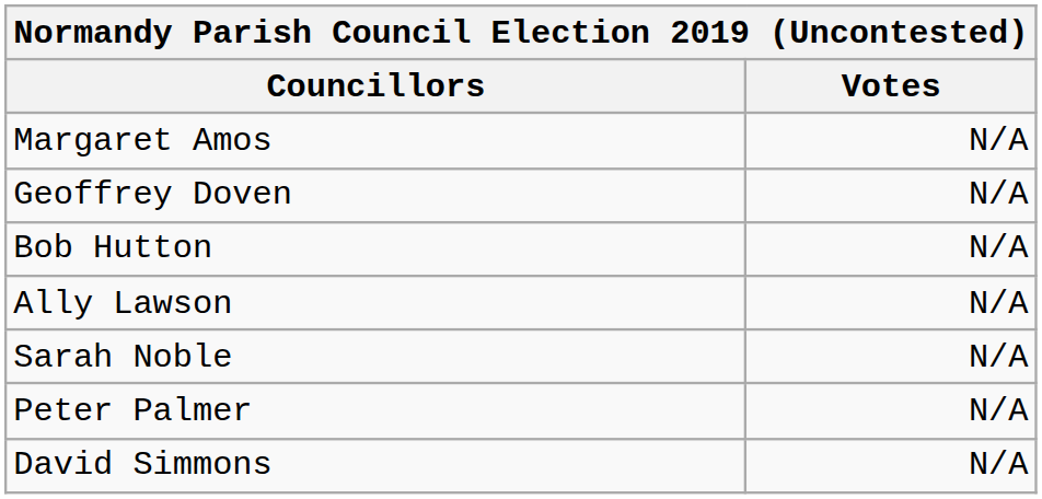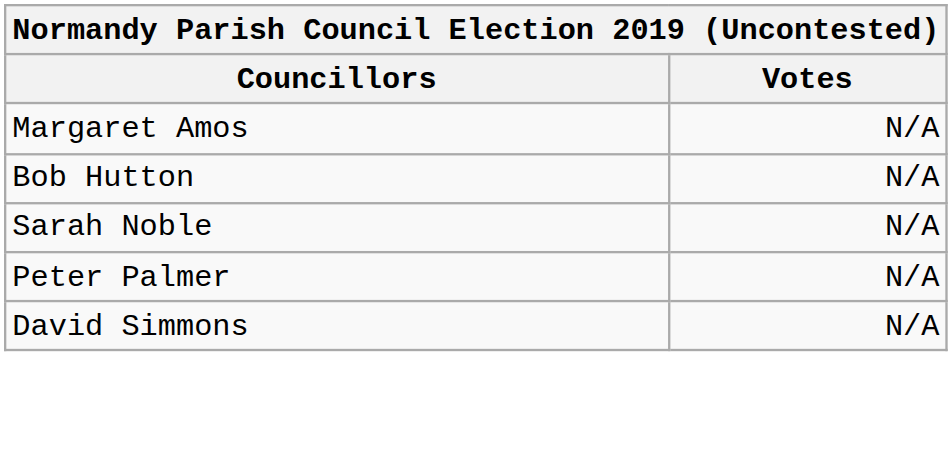 <table class="wikitable">
 <tr>
 <th colspan="2">Normandy Parish Council Election 2019 (Uncontested)</th>
 </tr>
 <tr>
 <th>Councillors</th>
 <th>Votes</th>
 </tr>
 <tr>
 <td>Margaret Amos</td>
 <td align=right>N/A</td>
 </tr>
 <tr>
-<td>Geoffrey Doven</td>
-<td align=right>N/A</td>
-</tr>
-<tr>
 <td>Bob Hutton</td>
-<td align=right>N/A</td>
-</tr>
-<tr>
-<td>Ally Lawson</td>
 <td align=right>N/A</td>
 </tr>
 <tr>
 <td>Sarah Noble</td>
 <td align=right>N/A</td>
 </tr>
 <tr>
 <td>Peter Palmer</td>
 <td align=right>N/A</td>
 </tr>
 <tr>
 <td>David Simmons</td>
 <td align=right>N/A</td>
 </tr>
 </table>
